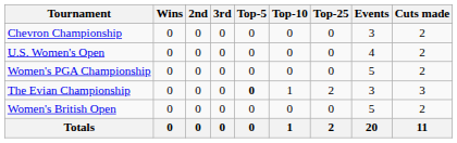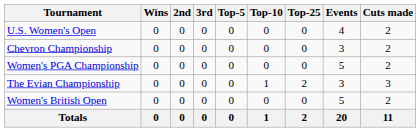 <table class=wikitable style=text-align:center>
 <tr>
 <th>Tournament</th>
 <th>Wins</th>
 <th>2nd</th>
 <th>3rd</th>
 <th>Top-5</th>
 <th>Top-10</th>
 <th>Top-25</th>
 <th>Events</th>
 <th>Cuts made</th>
 </tr>
 <tr>
+<td align=left><a href='#'>U.S. Women's Open</a></td>
+<td>0</td>
+<td>0</td>
+<td>0</td>
+<td>0</td>
+<td>0</td>
+<td>0</td>
+<td>4</td>
+<td>2</td>
+</tr>
+<tr>
 <td align=left><a href='#'>Chevron Championship</a></td>
 <td>0</td>
 <td>0</td>
 <td>0</td>
 <td>0</td>
 <td>0</td>
 <td>0</td>
 <td>3</td>
-<td>2</td>
-</tr>
-<tr>
-<td align=left><a href='#'>U.S. Women's Open</a></td>
-<td>0</td>
-<td>0</td>
-<td>0</td>
-<td>0</td>
-<td>0</td>
-<td>0</td>
-<td>4</td>
 <td>2</td>
 </tr>
 <tr>
 <td align=left><a href='#'>Women's PGA Championship</a></td>
 <td>0</td>
 <td>0</td>
 <td>0</td>
 <td>0</td>
 <td>0</td>
 <td>0</td>
 <td>5</td>
 <td>2</td>
 </tr>
 <tr>
 <td align=left><a href='#'>The Evian Championship</a></td>
 <td>0</td>
 <td>0</td>
 <td>0</td>
-<td><strong>0</strong></td>
+<td>0</td>
 <td>1</td>
 <td>2</td>
 <td>3</td>
 <td>3</td>
 </tr>
 <tr>
 <td align=left><a href='#'>Women's British Open</a></td>
 <td>0</td>
 <td>0</td>
 <td>0</td>
 <td>0</td>
 <td>0</td>
 <td>0</td>
 <td>5</td>
 <td>2</td>
 </tr>
 <tr>
 <th>Totals</th>
 <th>0</th>
 <th>0</th>
 <th>0</th>
 <th>0</th>
 <th>1</th>
 <th>2</th>
 <th>20</th>
 <th>11</th>
 </tr>
 </table>
